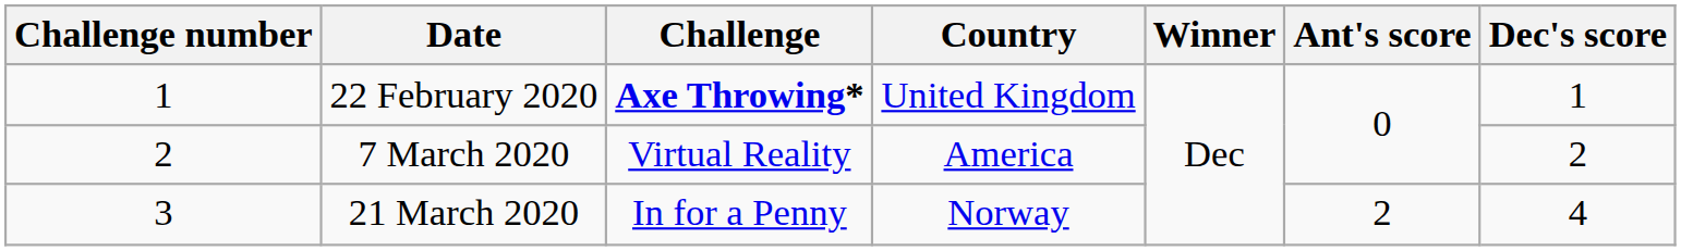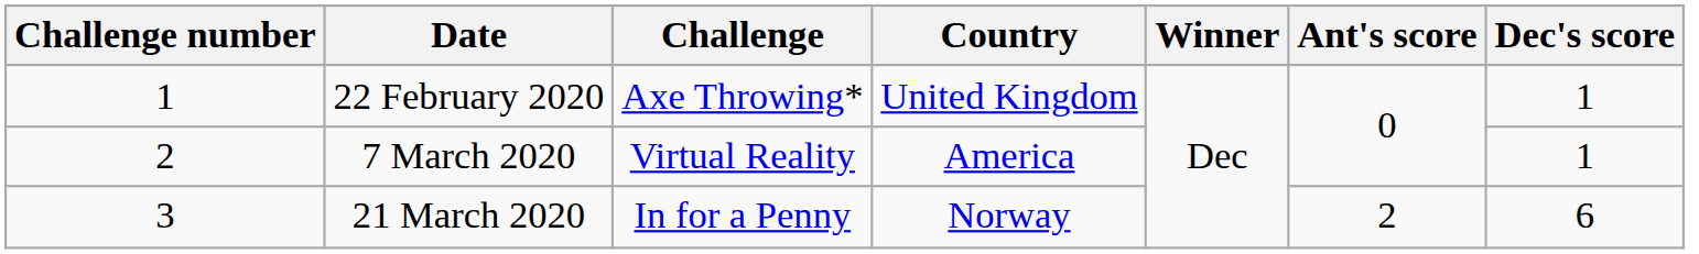 <table class="wikitable" style="text-align:center">
 <tr>
 <th>Challenge number</th>
 <th>Date</th>
 <th>Challenge</th>
 <th>Country</th>
 <th>Winner</th>
 <th>Ant's score</th>
 <th>Dec's score</th>
 </tr>
 <tr>
 <td>1</td>
 <td>22 February 2020</td>
-<td><strong><a href='#'>Axe Throwing</a>*</strong></td>
+<td><a href='#'>Axe Throwing</a>*</td>
 <td><a href='#'>United Kingdom</a></td>
 <td rowspan="3">Dec</td>
 <td rowspan="2">0</td>
 <td>1</td>
 </tr>
 <tr>
 <td>2</td>
 <td>7 March 2020</td>
 <td><a href='#'>Virtual Reality</a></td>
 <td><a href='#'>America</a></td>
-<td>2</td>
+<td>1</td>
 </tr>
 <tr>
 <td>3</td>
 <td>21 March 2020</td>
 <td><a href='#'>In for a Penny</a></td>
 <td><a href='#'>Norway</a></td>
 <td>2</td>
-<td>4</td>
+<td>6</td>
 </tr>
 </table>
